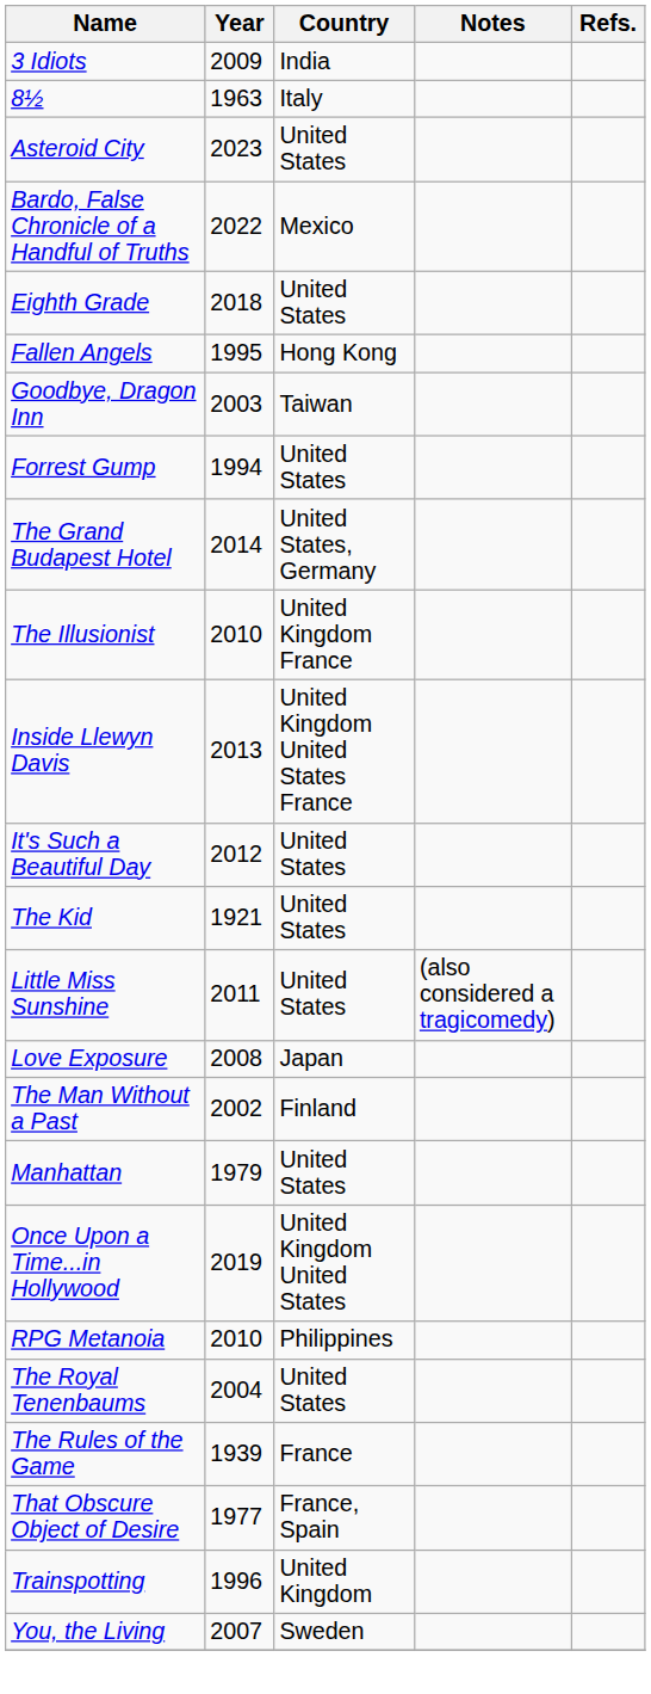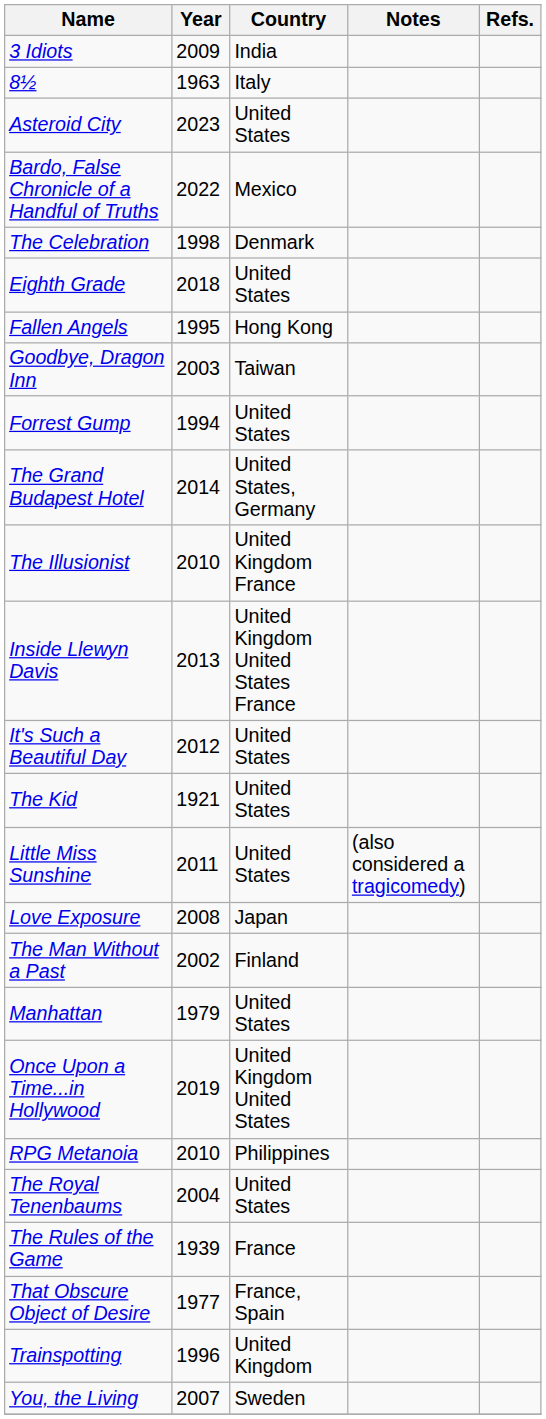 <table class="wikitable sortable" style="width:70%">
 <tr>
 <th style="width:25%;">Name</th>
 <th style="width:4%;">Year</th>
 <th style="width:10%;">Country</th>
 <th style="width:7%;">Notes</th>
 <th style="width:3%;">Refs.</th>
 </tr>
 <tr>
 <td><em><a href='#'>3 Idiots</a></em></td>
 <td>2009</td>
 <td>India</td>
 <td></td>
 <td></td>
 </tr>
 <tr>
 <td><em><a href='#'>8½</a></em></td>
 <td>1963</td>
 <td>Italy</td>
 <td></td>
 <td></td>
 </tr>
 <tr>
 <td><em><a href='#'>Asteroid City</a></em></td>
 <td>2023</td>
 <td>United States</td>
 <td></td>
 <td></td>
 </tr>
 <tr>
 <td><em><a href='#'>Bardo, False Chronicle of a Handful of Truths</a></em></td>
 <td>2022</td>
 <td>Mexico</td>
+<td></td>
+<td></td>
+</tr>
+<tr>
+<td><em><a href='#'>The Celebration</a></em></td>
+<td>1998</td>
+<td>Denmark</td>
 <td></td>
 <td></td>
 </tr>
 <tr>
 <td><em><a href='#'>Eighth Grade</a></em></td>
 <td>2018</td>
 <td>United States</td>
 <td></td>
 <td></td>
 </tr>
 <tr>
 <td><em><a href='#'>Fallen Angels</a></em></td>
 <td>1995</td>
 <td>Hong Kong</td>
 <td></td>
 <td></td>
 </tr>
 <tr>
 <td><em><a href='#'>Goodbye, Dragon Inn</a></em></td>
 <td>2003</td>
 <td>Taiwan</td>
 <td></td>
 <td></td>
 </tr>
 <tr>
 <td><em><a href='#'>Forrest Gump</a></em></td>
 <td>1994</td>
 <td>United States</td>
 <td></td>
 <td></td>
 </tr>
 <tr>
 <td><em><a href='#'>The Grand Budapest Hotel</a></em></td>
 <td>2014</td>
 <td>United States, Germany</td>
 <td></td>
 <td></td>
 </tr>
 <tr>
 <td><em><a href='#'>The Illusionist</a></em></td>
 <td>2010</td>
 <td>United Kingdom<br>France</td>
 <td></td>
 <td></td>
 </tr>
 <tr>
 <td><em><a href='#'>Inside Llewyn Davis</a></em></td>
 <td>2013</td>
 <td>United Kingdom<br>United States<br>France</td>
 <td></td>
 <td></td>
 </tr>
 <tr>
 <td><em><a href='#'>It's Such a Beautiful Day</a></em></td>
 <td>2012</td>
 <td>United States</td>
 <td></td>
 <td></td>
 </tr>
 <tr>
 <td><em><a href='#'>The Kid</a></em></td>
 <td>1921</td>
 <td>United States</td>
 <td></td>
 <td></td>
 </tr>
 <tr>
 <td><em><a href='#'>Little Miss Sunshine</a></em></td>
 <td>2011</td>
 <td>United States</td>
 <td>(also considered a <a href='#'>tragicomedy</a>)</td>
 <td></td>
 </tr>
 <tr>
 <td><em><a href='#'>Love Exposure</a></em></td>
 <td>2008</td>
 <td>Japan</td>
 <td></td>
 <td></td>
 </tr>
 <tr>
 <td><em><a href='#'>The Man Without a Past</a></em></td>
 <td>2002</td>
 <td>Finland</td>
 <td></td>
 <td></td>
 </tr>
 <tr>
 <td><em><a href='#'>Manhattan</a></em></td>
 <td>1979</td>
 <td>United States</td>
 <td></td>
 <td></td>
 </tr>
 <tr>
 <td><em><a href='#'>Once Upon a Time...in Hollywood</a></em></td>
 <td>2019</td>
 <td>United Kingdom<br>United States</td>
 <td></td>
 <td></td>
 </tr>
 <tr>
 <td><em><a href='#'>RPG Metanoia</a></em></td>
 <td>2010</td>
 <td>Philippines</td>
 <td></td>
 <td></td>
 </tr>
 <tr>
 <td><em><a href='#'>The Royal Tenenbaums</a></em></td>
 <td>2004</td>
 <td>United States</td>
 <td></td>
 <td></td>
 </tr>
 <tr>
 <td><em><a href='#'>The Rules of the Game</a></em></td>
 <td>1939</td>
 <td>France</td>
 <td></td>
 <td></td>
 </tr>
 <tr>
 <td><em><a href='#'>That Obscure Object of Desire</a></em></td>
 <td>1977</td>
 <td>France, Spain</td>
 <td></td>
 <td></td>
 </tr>
 <tr>
 <td><em><a href='#'>Trainspotting</a></em></td>
 <td>1996</td>
 <td>United Kingdom</td>
 <td></td>
 <td></td>
 </tr>
 <tr>
 <td><em><a href='#'>You, the Living</a></em></td>
 <td>2007</td>
 <td>Sweden</td>
 <td></td>
 <td></td>
 </tr>
 <tr>
 </tr>
 </table>
